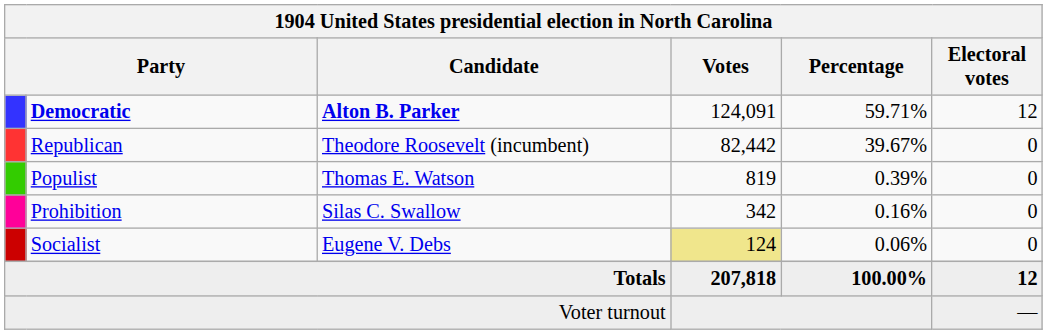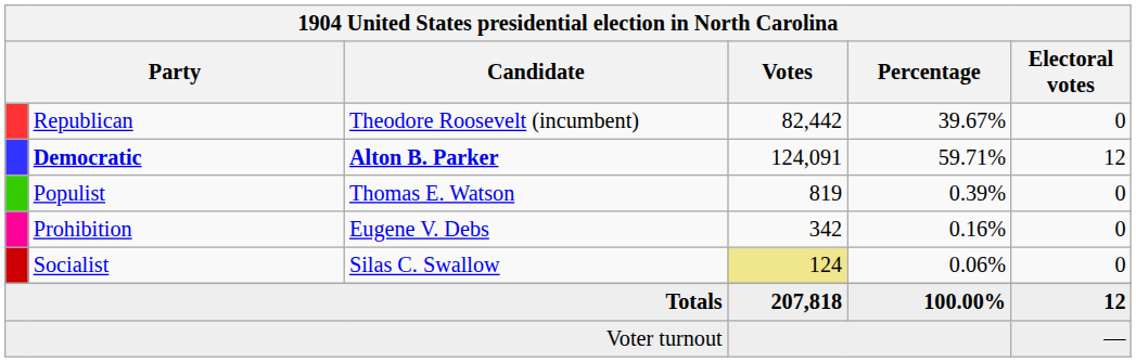 <table class="wikitable" style="font-size: 95%;">
 <tr>
 <th colspan="6">1904 United States presidential election in North Carolina</th>
 </tr>
 <tr>
 <th colspan="2" style="width: 15em">Party</th>
 <th style="width: 17em">Candidate</th>
 <th style="width: 5em">Votes</th>
 <th style="width: 7em">Percentage</th>
 <th style="width: 5em">Electoral votes</th>
 </tr>
 <tr>
+<th style="background-color:#FF3333; width: 3px"></th>
+<td style="width: 130px"><a href='#'>Republican</a></td>
+<td><a href='#'>Theodore Roosevelt</a> (incumbent)</td>
+<td align="right">82,442</td>
+<td align="right">39.67%</td>
+<td align="right">0</td>
+</tr>
+<tr>
 <th style="background-color:#3333FF; width: 3px"></th>
 <td style="width: 130px"><strong><a href='#'>Democratic</a></strong></td>
 <td><strong><a href='#'>Alton B. Parker</a></strong></td>
 <td align="right">124,091</td>
 <td align="right">59.71%</td>
 <td align="right">12</td>
-</tr>
-<tr>
-<th style="background-color:#FF3333; width: 3px"></th>
-<td style="width: 130px"><a href='#'>Republican</a></td>
-<td><a href='#'>Theodore Roosevelt</a> (incumbent)</td>
-<td align="right">82,442</td>
-<td align="right">39.67%</td>
-<td align="right">0</td>
 </tr>
 <tr>
 <th style="background-color:#3c0; width: 3px"></th>
 <td style="width: 130px"><a href='#'>Populist</a></td>
 <td><a href='#'>Thomas E. Watson</a></td>
 <td align="right">819</td>
 <td align="right">0.39%</td>
 <td align="right">0</td>
 </tr>
 <tr>
 <th style="background-color:#f09; width: 3px"></th>
 <td style="width: 130px"><a href='#'>Prohibition</a></td>
-<td><a href='#'>Silas C. Swallow</a></td>
+<td><a href='#'>Eugene V. Debs</a></td>
 <td align="right">342</td>
 <td align="right">0.16%</td>
 <td align="right">0</td>
 </tr>
 <tr>
 <th style="background-color:#c00; width: 3px"></th>
 <td style="width: 130px"><a href='#'>Socialist</a></td>
-<td><a href='#'>Eugene V. Debs</a></td>
+<td><a href='#'>Silas C. Swallow</a></td>
 <td align="right" style="background: khaki;">124</td>
 <td align="right">0.06%</td>
 <td align="right">0</td>
 </tr>
 <tr>
 </tr>
 <tr bgcolor="#EEEEEE">
 <td colspan="3" align="right"><strong>Totals</strong></td>
 <td align="right"><strong>207,818</strong></td>
 <td align="right"><strong>100.00%</strong></td>
 <td align="right"><strong>12</strong></td>
 </tr>
 <tr bgcolor="#EEEEEE">
 <td colspan="3" align="right">Voter turnout</td>
 <td colspan="2" align="right"></td>
 <td align="right">—</td>
 </tr>
 </table>
